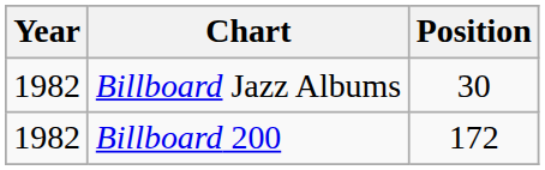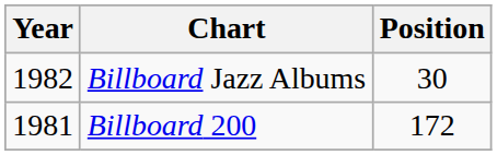 <table class="wikitable">
 <tr>
 <th>Year</th>
 <th>Chart</th>
 <th>Position</th>
 </tr>
 <tr>
 <td>1982</td>
 <td><em><a href='#'>Billboard</a></em> Jazz Albums</td>
 <td align="center">30</td>
 </tr>
 <tr>
-<td>1982</td>
+<td>1981</td>
 <td><a href='#'><em>Billboard</em> 200</a></td>
 <td align="center">172</td>
 </tr>
 </table>
